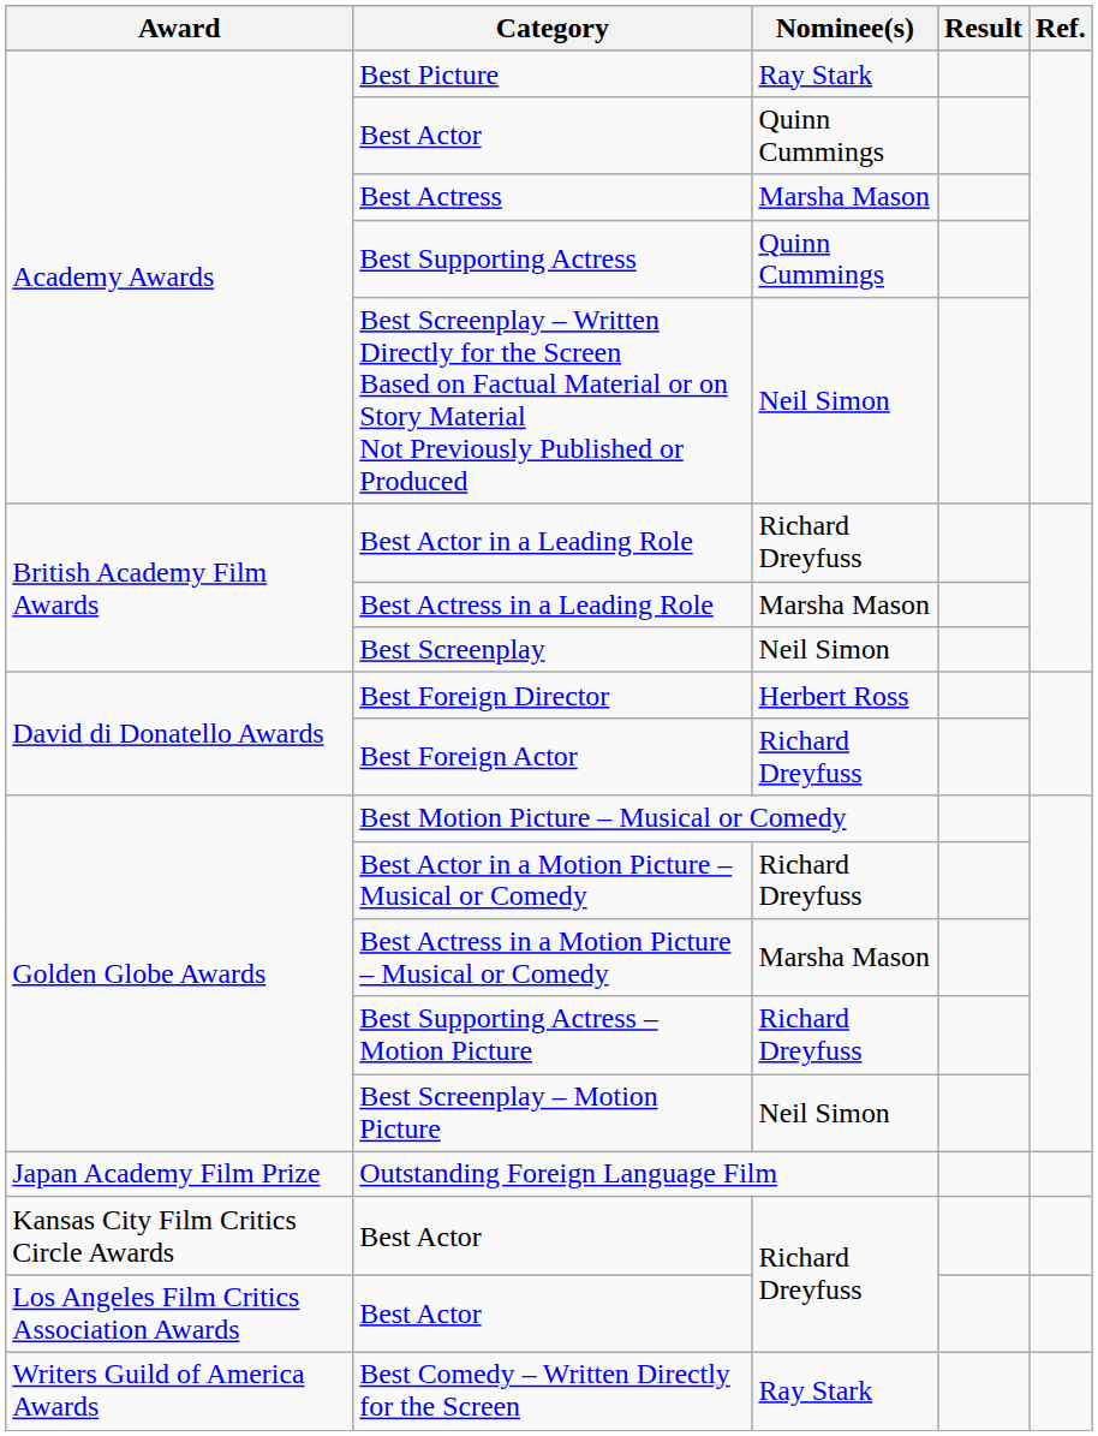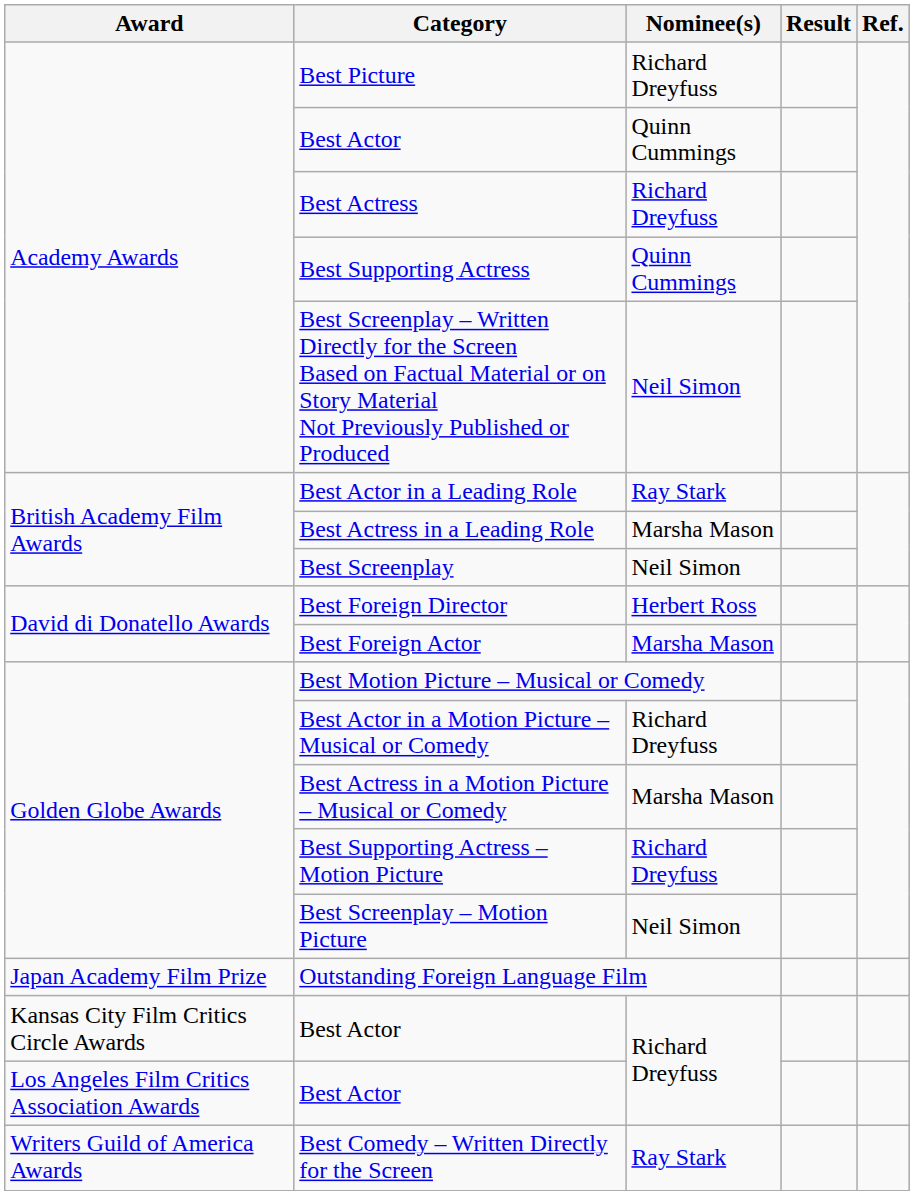 <table class="wikitable plainrowheaders">
 <tr>
 <th>Award</th>
 <th>Category</th>
 <th>Nominee(s)</th>
 <th>Result</th>
 <th>Ref.</th>
 </tr>
 <tr>
 <td rowspan="5"><a href='#'>Academy Awards</a></td>
 <td><a href='#'>Best Picture</a></td>
-<td><a href='#'>Ray Stark</a></td>
+<td>Richard Dreyfuss</td>
 <td></td>
 <td align="center" rowspan="5"></td>
 </tr>
 <tr>
 <td><a href='#'>Best Actor</a></td>
 <td>Quinn Cummings</td>
 <td></td>
 </tr>
 <tr>
 <td><a href='#'>Best Actress</a></td>
-<td><a href='#'>Marsha Mason</a></td>
+<td><a href='#'>Richard Dreyfuss</a></td>
 <td></td>
 </tr>
 <tr>
 <td><a href='#'>Best Supporting Actress</a></td>
 <td><a href='#'>Quinn Cummings</a></td>
 <td></td>
 </tr>
 <tr>
 <td><a href='#'>Best Screenplay – Written Directly for the Screen <br> Based on Factual Material or on Story Material <br> Not Previously Published or Produced</a></td>
 <td><a href='#'>Neil Simon</a></td>
 <td></td>
 </tr>
 <tr>
 <td rowspan="3"><a href='#'>British Academy Film Awards</a></td>
 <td><a href='#'>Best Actor in a Leading Role</a></td>
-<td>Richard Dreyfuss</td>
+<td><a href='#'>Ray Stark</a></td>
 <td></td>
 <td align="center" rowspan="3"></td>
 </tr>
 <tr>
 <td><a href='#'>Best Actress in a Leading Role</a></td>
 <td>Marsha Mason</td>
 <td></td>
 </tr>
 <tr>
 <td><a href='#'>Best Screenplay</a></td>
 <td>Neil Simon</td>
 <td></td>
 </tr>
 <tr>
 <td rowspan="2"><a href='#'>David di Donatello Awards</a></td>
 <td><a href='#'>Best Foreign Director</a></td>
 <td><a href='#'>Herbert Ross</a></td>
 <td></td>
 <td align="center" rowspan="2"></td>
 </tr>
 <tr>
 <td><a href='#'>Best Foreign Actor</a></td>
-<td><a href='#'>Richard Dreyfuss</a></td>
+<td><a href='#'>Marsha Mason</a></td>
 <td></td>
 </tr>
 <tr>
 <td rowspan="5"><a href='#'>Golden Globe Awards</a></td>
 <td colspan="2"><a href='#'>Best Motion Picture – Musical or Comedy</a></td>
 <td></td>
 <td align="center" rowspan="5"></td>
 </tr>
 <tr>
 <td><a href='#'>Best Actor in a Motion Picture – Musical or Comedy</a></td>
 <td>Richard Dreyfuss</td>
 <td></td>
 </tr>
 <tr>
 <td><a href='#'>Best Actress in a Motion Picture – Musical or Comedy</a></td>
 <td>Marsha Mason</td>
 <td></td>
 </tr>
 <tr>
 <td><a href='#'>Best Supporting Actress – Motion Picture</a></td>
 <td><a href='#'>Richard Dreyfuss</a></td>
 <td></td>
 </tr>
 <tr>
 <td><a href='#'>Best Screenplay – Motion Picture</a></td>
 <td>Neil Simon</td>
 <td></td>
 </tr>
 <tr>
 <td><a href='#'>Japan Academy Film Prize</a></td>
 <td colspan="2"><a href='#'>Outstanding Foreign Language Film</a></td>
 <td></td>
 <td align="center"></td>
 </tr>
 <tr>
 <td>Kansas City Film Critics Circle Awards</td>
 <td>Best Actor</td>
 <td rowspan="2">Richard Dreyfuss</td>
 <td></td>
 <td align="center"></td>
 </tr>
 <tr>
 <td><a href='#'>Los Angeles Film Critics Association Awards</a></td>
 <td><a href='#'>Best Actor</a></td>
 <td></td>
 <td align="center"></td>
 </tr>
 <tr>
 <td><a href='#'>Writers Guild of America Awards</a></td>
 <td><a href='#'>Best Comedy – Written Directly for the Screen</a></td>
 <td><a href='#'>Ray Stark</a></td>
 <td></td>
 <td align="center"></td>
 </tr>
 </table>
